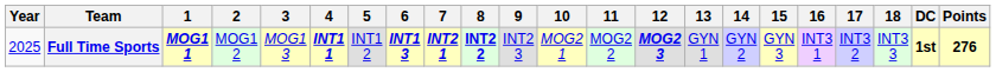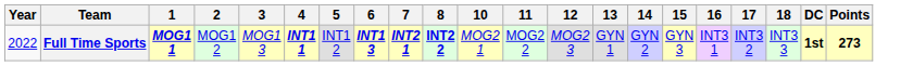 <table class="wikitable" style="text-align:center; font-size:85%">
 <tr>
 <th>Year</th>
 <th>Team</th>
 <th>1</th>
 <th>2</th>
 <th>3</th>
 <th>4</th>
 <th>5</th>
 <th>6</th>
 <th>7</th>
 <th>8</th>
-<th>9</th>
 <th>10</th>
 <th>11</th>
 <th>12</th>
 <th>13</th>
 <th>14</th>
 <th>15</th>
 <th>16</th>
 <th>17</th>
 <th>18</th>
 <th>DC</th>
 <th>Points</th>
 </tr>
 <tr>
-<td><a href='#'>2025</a></td>
+<td><a href='#'>2022</a></td>
 <th nowrap><a href='#'>Full Time Sports</a></th>
 <td style="background:#FFFFBF"><strong><em><a href='#'>MOG1<br>1</a></em></strong><br></td>
 <td style="background:#DFFFDF"><a href='#'>MOG1<br>2</a><br> </td>
 <td style="background:#FFFFBF"><em><a href='#'>MOG1<br>3</a></em><br></td>
 <td style="background:#FFFFBF"><strong><em><a href='#'>INT1<br>1</a></em></strong><br></td>
 <td style="background:#DFDFDF"><a href='#'>INT1<br>2</a><br></td>
 <td style="background:#FFFFBF"><strong><em><a href='#'>INT1<br>3</a></em></strong><br></td>
 <td style="background:#FFFFBF"><strong><em><a href='#'>INT2<br>1</a></em></strong><br></td>
 <td style="background:#DFFFDF"><strong><a href='#'>INT2<br>2</a><br></strong></td>
-<td style="background:#DFDFDF"><a href='#'>INT2<br>3</a><br></td>
 <td style="background:#FFFFBF"><em><a href='#'>MOG2<br>1</a></em><br></td>
 <td style="background:#DFFFDF"><a href='#'>MOG2<br>2</a><br></td>
-<td style="background:#DFDFDF"><strong><em><a href='#'>MOG2<br>3</a></em><br></strong></td>
+<td style="background:#DFDFDF"><em><a href='#'>MOG2<br>3</a></em><br></td>
 <td style="background:#DFDFDF"><a href='#'>GYN<br>1</a><br></td>
 <td style="background:#CFCFFF"><a href='#'>GYN<br>2</a><br></td>
 <td style="background:#FFFFBF"><a href='#'>GYN<br>3</a><br></td>
 <td style="background:#EFCFFF"><a href='#'>INT3<br>1</a><br></td>
 <td style="background:#CFCFFF"><a href='#'>INT3<br>2</a><br></td>
 <td style="background:#DFFFDF"><a href='#'>INT3<br>3</a><br></td>
 <th style="background:#FFFFBF">1st</th>
-<th style="background:#FFFFBF">276</th>
+<th style="background:#FFFFBF">273</th>
 </tr>
 </table>
